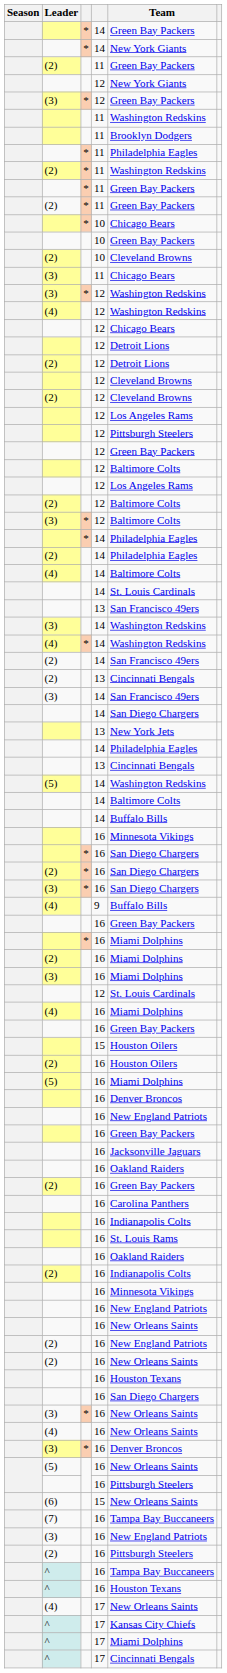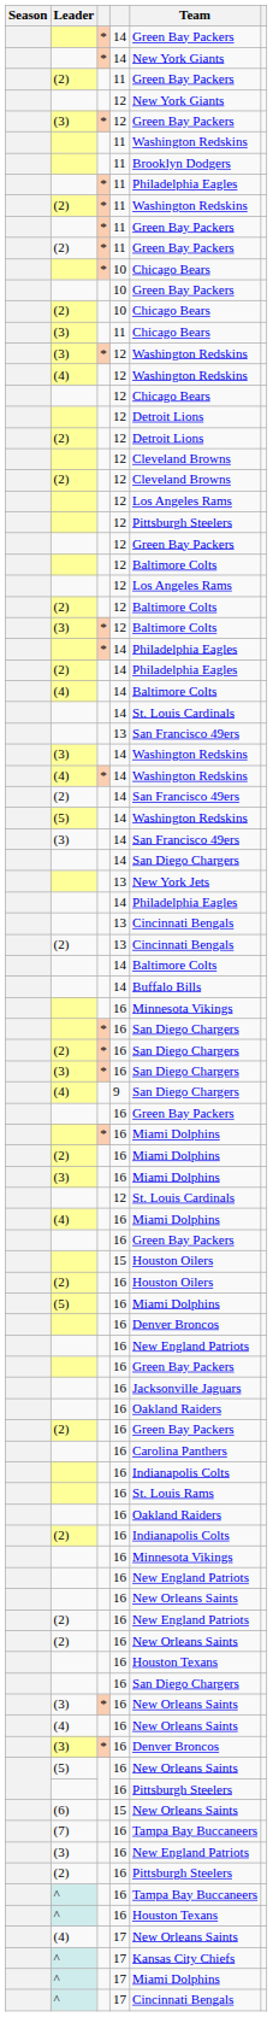 <table class="sortable wikitable">
 <tr>
 <th scope=col>Season</th>
 <th scope=col>Leader</th>
 <th scope=col></th>
 <th scope=col></th>
 <th scope=col>Team</th>
 <th scope=col class= "unsortable"></th>
 </tr>
 <tr>
 <th scope=row></th>
 <td style="background:#FFFF99;"></td>
 <td style="background-color:#FBCEB1">*</td>
 <td>14</td>
 <td><a href='#'>Green Bay Packers</a></td>
 <td></td>
 </tr>
 <tr>
 <th scope=row></th>
 <td></td>
 <td style="background-color:#FBCEB1">*</td>
 <td>14</td>
 <td><a href='#'>New York Giants</a></td>
 <td></td>
 </tr>
 <tr>
 <th scope=row></th>
 <td style="background:#FFFF99;"> (2)</td>
 <td></td>
 <td>11</td>
 <td><a href='#'>Green Bay Packers</a></td>
 <td></td>
 </tr>
 <tr>
 <th scope=row></th>
 <td></td>
 <td></td>
 <td>12</td>
 <td><a href='#'>New York Giants</a></td>
 <td></td>
 </tr>
 <tr>
 <th scope=row></th>
 <td style="background:#FFFF99;"> (3)</td>
 <td style="background-color:#FBCEB1">*</td>
 <td>12</td>
 <td><a href='#'>Green Bay Packers</a></td>
 <td></td>
 </tr>
 <tr>
 <th scope=row></th>
 <td style="background:#FFFF99;"></td>
 <td></td>
 <td>11</td>
 <td><a href='#'>Washington Redskins</a></td>
 <td></td>
 </tr>
 <tr>
 <th scope=row></th>
 <td style="background:#FFFF99;"></td>
 <td></td>
 <td>11</td>
 <td><a href='#'>Brooklyn Dodgers</a></td>
 <td></td>
 </tr>
 <tr>
 <th scope=row></th>
 <td></td>
 <td style="background-color:#FBCEB1">*</td>
 <td>11</td>
 <td><a href='#'>Philadelphia Eagles</a></td>
 <td></td>
 </tr>
 <tr>
 <th scope=row></th>
 <td style="background:#FFFF99;"> (2)</td>
 <td style="background-color:#FBCEB1">*</td>
 <td>11</td>
 <td><a href='#'>Washington Redskins</a></td>
 <td></td>
 </tr>
 <tr>
 <th scope=row></th>
 <td></td>
 <td style="background-color:#FBCEB1">*</td>
 <td>11</td>
 <td><a href='#'>Green Bay Packers</a></td>
 <td></td>
 </tr>
 <tr>
 <th scope=row></th>
 <td> (2)</td>
 <td style="background-color:#FBCEB1">*</td>
 <td>11</td>
 <td><a href='#'>Green Bay Packers</a></td>
 <td></td>
 </tr>
 <tr>
 <th scope=row></th>
 <td style="background:#FFFF99;"></td>
 <td style="background-color:#FBCEB1">*</td>
 <td>10</td>
 <td><a href='#'>Chicago Bears</a></td>
 <td></td>
 </tr>
 <tr>
 <th scope=row></th>
 <td></td>
 <td></td>
 <td>10</td>
 <td><a href='#'>Green Bay Packers</a></td>
 <td></td>
 </tr>
 <tr>
 <th scope=row></th>
 <td style="background:#FFFF99;"> (2)</td>
 <td></td>
 <td>10</td>
-<td><a href='#'>Cleveland Browns</a></td>
+<td><a href='#'>Chicago Bears</a></td>
 <td></td>
 </tr>
 <tr>
 <th scope=row></th>
 <td style="background:#FFFF99;"> (3)</td>
 <td></td>
 <td>11</td>
 <td><a href='#'>Chicago Bears</a></td>
 <td></td>
 </tr>
 <tr>
 <th scope=row></th>
 <td style="background:#FFFF99;"> (3)</td>
 <td style="background-color:#FBCEB1">*</td>
 <td>12</td>
 <td><a href='#'>Washington Redskins</a></td>
 <td></td>
 </tr>
 <tr>
 <th scope=row></th>
 <td style="background:#FFFF99;"> (4)</td>
 <td></td>
 <td>12</td>
 <td><a href='#'>Washington Redskins</a></td>
 <td></td>
 </tr>
 <tr>
 <th scope=row></th>
 <td></td>
 <td></td>
 <td>12</td>
 <td><a href='#'>Chicago Bears</a></td>
 <td></td>
 </tr>
 <tr>
 <th scope=row></th>
 <td style="background:#FFFF99;"></td>
 <td></td>
 <td>12</td>
 <td><a href='#'>Detroit Lions</a></td>
 <td></td>
 </tr>
 <tr>
 <th scope=row></th>
 <td style="background:#FFFF99;"> (2)</td>
 <td></td>
 <td>12</td>
 <td><a href='#'>Detroit Lions</a></td>
 <td></td>
 </tr>
 <tr>
 <th scope=row></th>
 <td style="background:#FFFF99;"></td>
 <td></td>
 <td>12</td>
 <td><a href='#'>Cleveland Browns</a></td>
 <td></td>
 </tr>
 <tr>
 <th scope=row></th>
 <td style="background:#FFFF99;"> (2)</td>
 <td></td>
 <td>12</td>
 <td><a href='#'>Cleveland Browns</a></td>
 <td></td>
 </tr>
 <tr>
 <th scope=row></th>
 <td style="background:#FFFF99;"></td>
 <td></td>
 <td>12</td>
 <td><a href='#'>Los Angeles Rams</a></td>
 <td></td>
 </tr>
 <tr>
 <th scope=row></th>
 <td style="background:#FFFF99;"></td>
 <td></td>
 <td>12</td>
 <td><a href='#'>Pittsburgh Steelers</a></td>
 <td></td>
 </tr>
 <tr>
 <th scope=row></th>
 <td></td>
 <td></td>
 <td>12</td>
 <td><a href='#'>Green Bay Packers</a></td>
 <td></td>
 </tr>
 <tr>
 <th scope=row></th>
 <td style="background:#FFFF99;"></td>
 <td></td>
 <td>12</td>
 <td><a href='#'>Baltimore Colts</a></td>
 <td></td>
 </tr>
 <tr>
 <th scope=row></th>
 <td></td>
 <td></td>
 <td>12</td>
 <td><a href='#'>Los Angeles Rams</a></td>
 <td></td>
 </tr>
 <tr>
 <th scope=row></th>
 <td style="background:#FFFF99;"> (2)</td>
 <td></td>
 <td>12</td>
 <td><a href='#'>Baltimore Colts</a></td>
 <td></td>
 </tr>
 <tr>
 <th scope=row></th>
 <td style="background:#FFFF99;"> (3)</td>
 <td style="background-color:#FBCEB1">*</td>
 <td>12</td>
 <td><a href='#'>Baltimore Colts</a></td>
 <td></td>
 </tr>
 <tr>
 <th scope=row></th>
 <td style="background:#FFFF99;"></td>
 <td style="background-color:#FBCEB1">*</td>
 <td>14</td>
 <td><a href='#'>Philadelphia Eagles</a></td>
 <td></td>
 </tr>
 <tr>
 <th scope=row></th>
 <td style="background:#FFFF99;"> (2)</td>
 <td></td>
 <td>14</td>
 <td><a href='#'>Philadelphia Eagles</a></td>
 <td></td>
 </tr>
 <tr>
 <th scope=row></th>
 <td style="background:#FFFF99;"> (4)</td>
 <td></td>
 <td>14</td>
 <td><a href='#'>Baltimore Colts</a></td>
 <td></td>
 </tr>
 <tr>
 <th scope=row></th>
 <td></td>
 <td></td>
 <td>14</td>
 <td><a href='#'>St. Louis Cardinals</a></td>
 <td></td>
 </tr>
 <tr>
 <th scope=row></th>
 <td></td>
 <td></td>
 <td>13</td>
 <td><a href='#'>San Francisco 49ers</a></td>
 <td></td>
 </tr>
 <tr>
 <th scope=row></th>
 <td style="background:#FFFF99;"> (3)</td>
 <td></td>
 <td>14</td>
 <td><a href='#'>Washington Redskins</a></td>
 <td></td>
 </tr>
 <tr>
 <th scope=row></th>
 <td style="background:#FFFF99;"> (4)</td>
 <td style="background-color:#FBCEB1">*</td>
 <td>14</td>
 <td><a href='#'>Washington Redskins</a></td>
 <td></td>
 </tr>
 <tr>
 <th scope=row></th>
 <td> (2)</td>
 <td></td>
 <td>14</td>
 <td><a href='#'>San Francisco 49ers</a></td>
 <td></td>
 </tr>
 <tr>
 <th scope=row></th>
-<td> (2)</td>
+<td style="background:#FFFF99;"> (5)</td>
 <td></td>
-<td>13</td>
-<td><a href='#'>Cincinnati Bengals</a></td>
+<td>14</td>
+<td><a href='#'>Washington Redskins</a></td>
 <td></td>
 </tr>
 <tr>
 <th scope=row></th>
 <td> (3)</td>
 <td></td>
 <td>14</td>
 <td><a href='#'>San Francisco 49ers</a></td>
 <td></td>
 </tr>
 <tr>
 <th scope=row></th>
 <td></td>
 <td></td>
 <td>14</td>
 <td><a href='#'>San Diego Chargers</a></td>
 <td></td>
 </tr>
 <tr>
 <th scope=row></th>
 <td style="background:#FFFF99;"></td>
 <td></td>
 <td>13</td>
 <td><a href='#'>New York Jets</a></td>
 <td></td>
 </tr>
 <tr>
 <th scope=row></th>
 <td></td>
 <td></td>
 <td>14</td>
 <td><a href='#'>Philadelphia Eagles</a></td>
 <td></td>
 </tr>
 <tr>
 <th scope=row></th>
 <td></td>
 <td></td>
 <td>13</td>
 <td><a href='#'>Cincinnati Bengals</a></td>
 <td></td>
 </tr>
 <tr>
 <th scope=row></th>
-<td style="background:#FFFF99;"> (5)</td>
+<td> (2)</td>
 <td></td>
-<td>14</td>
-<td><a href='#'>Washington Redskins</a></td>
+<td>13</td>
+<td><a href='#'>Cincinnati Bengals</a></td>
 <td></td>
 </tr>
 <tr>
 <th scope=row></th>
 <td></td>
 <td></td>
 <td>14</td>
 <td><a href='#'>Baltimore Colts</a></td>
 <td></td>
 </tr>
 <tr>
 <th scope=row></th>
 <td></td>
 <td></td>
 <td>14</td>
 <td><a href='#'>Buffalo Bills</a></td>
 <td></td>
 </tr>
 <tr>
 <th scope=row></th>
 <td style="background:#FFFF99;"></td>
 <td></td>
 <td>16</td>
 <td><a href='#'>Minnesota Vikings</a></td>
 <td></td>
 </tr>
 <tr>
 <th scope=row></th>
 <td style="background:#FFFF99;"></td>
 <td style="background-color:#FBCEB1">*</td>
 <td>16</td>
 <td><a href='#'>San Diego Chargers</a></td>
 <td></td>
 </tr>
 <tr>
 <th scope=row></th>
 <td style="background:#FFFF99;"> (2)</td>
 <td style="background-color:#FBCEB1">*</td>
 <td>16</td>
 <td><a href='#'>San Diego Chargers</a></td>
 <td></td>
 </tr>
 <tr>
 <th scope=row></th>
 <td style="background:#FFFF99;"> (3)</td>
 <td style="background-color:#FBCEB1">*</td>
 <td>16</td>
 <td><a href='#'>San Diego Chargers</a></td>
 <td></td>
 </tr>
 <tr>
 <th scope=row></th>
 <td style="background:#FFFF99;"> (4)</td>
 <td></td>
 <td>9</td>
-<td><a href='#'>Buffalo Bills</a></td>
+<td><a href='#'>San Diego Chargers</a></td>
 <td></td>
 </tr>
 <tr>
 <th scope=row></th>
 <td></td>
 <td></td>
 <td>16</td>
 <td><a href='#'>Green Bay Packers</a></td>
 <td></td>
 </tr>
 <tr>
 <th scope=row></th>
 <td style="background:#FFFF99;"></td>
 <td style="background-color:#FBCEB1">*</td>
 <td>16</td>
 <td><a href='#'>Miami Dolphins</a></td>
 <td></td>
 </tr>
 <tr>
 <th scope=row></th>
 <td style="background:#FFFF99;"> (2)</td>
 <td></td>
 <td>16</td>
 <td><a href='#'>Miami Dolphins</a></td>
 <td></td>
 </tr>
 <tr>
 <th scope=row></th>
 <td style="background:#FFFF99;"> (3)</td>
 <td></td>
 <td>16</td>
 <td><a href='#'>Miami Dolphins</a></td>
 <td></td>
 </tr>
 <tr>
 <th scope=row></th>
 <td></td>
 <td></td>
 <td>12</td>
 <td><a href='#'>St. Louis Cardinals</a></td>
 <td></td>
 </tr>
 <tr>
 <th scope=row></th>
 <td style="background:#FFFF99;"> (4)</td>
 <td></td>
 <td>16</td>
 <td><a href='#'>Miami Dolphins</a></td>
 <td></td>
 </tr>
 <tr>
 <th scope=row></th>
 <td></td>
 <td></td>
 <td>16</td>
 <td><a href='#'>Green Bay Packers</a></td>
 <td></td>
 </tr>
 <tr>
 <th scope=row></th>
 <td style="background:#FFFF99;"></td>
 <td></td>
 <td>15</td>
 <td><a href='#'>Houston Oilers</a></td>
 <td></td>
 </tr>
 <tr>
 <th scope=row></th>
 <td style="background:#FFFF99;"> (2)</td>
 <td></td>
 <td>16</td>
 <td><a href='#'>Houston Oilers</a></td>
 <td></td>
 </tr>
 <tr>
 <th scope=row></th>
 <td style="background:#FFFF99;"> (5)</td>
 <td></td>
 <td>16</td>
 <td><a href='#'>Miami Dolphins</a></td>
 <td></td>
 </tr>
 <tr>
 <th scope=row></th>
 <td style="background:#FFFF99;"></td>
 <td></td>
 <td>16</td>
 <td><a href='#'>Denver Broncos</a></td>
 <td></td>
 </tr>
 <tr>
 <th scope=row></th>
 <td></td>
 <td></td>
 <td>16</td>
 <td><a href='#'>New England Patriots</a></td>
 <td></td>
 </tr>
 <tr>
 <th scope=row></th>
 <td style="background:#FFFF99;"></td>
 <td></td>
 <td>16</td>
 <td><a href='#'>Green Bay Packers</a></td>
 <td></td>
 </tr>
 <tr>
 <th scope=row></th>
 <td></td>
 <td></td>
 <td>16</td>
 <td><a href='#'>Jacksonville Jaguars</a></td>
 <td></td>
 </tr>
 <tr>
 <th scope=row></th>
 <td></td>
 <td></td>
 <td>16</td>
 <td><a href='#'>Oakland Raiders</a></td>
 <td></td>
 </tr>
 <tr>
 <th scope=row></th>
 <td style="background:#FFFF99;"> (2)</td>
 <td></td>
 <td>16</td>
 <td><a href='#'>Green Bay Packers</a></td>
 <td></td>
 </tr>
 <tr>
 <th scope=row></th>
 <td></td>
 <td></td>
 <td>16</td>
 <td><a href='#'>Carolina Panthers</a></td>
 <td></td>
 </tr>
 <tr>
 <th scope=row></th>
 <td style="background:#FFFF99;"></td>
 <td></td>
 <td>16</td>
 <td><a href='#'>Indianapolis Colts</a></td>
 <td></td>
 </tr>
 <tr>
 <th scope=row></th>
 <td style="background:#FFFF99;"></td>
 <td></td>
 <td>16</td>
 <td><a href='#'>St. Louis Rams</a></td>
 <td></td>
 </tr>
 <tr>
 <th scope=row></th>
 <td></td>
 <td></td>
 <td>16</td>
 <td><a href='#'>Oakland Raiders</a></td>
 <td></td>
 </tr>
 <tr>
 <th scope=row></th>
 <td style="background:#FFFF99;"> (2)</td>
 <td></td>
 <td>16</td>
 <td><a href='#'>Indianapolis Colts</a></td>
 <td></td>
 </tr>
 <tr>
 <th scope=row></th>
 <td></td>
 <td></td>
 <td>16</td>
 <td><a href='#'>Minnesota Vikings</a></td>
 <td></td>
 </tr>
 <tr>
 <th scope=row></th>
 <td></td>
 <td></td>
 <td>16</td>
 <td><a href='#'>New England Patriots</a></td>
 <td></td>
 </tr>
 <tr>
 <th scope=row></th>
 <td></td>
 <td></td>
 <td>16</td>
 <td><a href='#'>New Orleans Saints</a></td>
 <td></td>
 </tr>
 <tr>
 <th scope=row></th>
 <td> (2)</td>
 <td></td>
 <td>16</td>
 <td><a href='#'>New England Patriots</a></td>
 <td></td>
 </tr>
 <tr>
 <th scope=row></th>
 <td> (2)</td>
 <td></td>
 <td>16</td>
 <td><a href='#'>New Orleans Saints</a></td>
 <td></td>
 </tr>
 <tr>
 <th scope=row></th>
 <td></td>
 <td></td>
 <td>16</td>
 <td><a href='#'>Houston Texans</a></td>
 <td></td>
 </tr>
 <tr>
 <th scope=row></th>
 <td></td>
 <td></td>
 <td>16</td>
 <td><a href='#'>San Diego Chargers</a></td>
 <td></td>
 </tr>
 <tr>
 <th scope=row></th>
 <td> (3)</td>
 <td style="background-color:#FBCEB1">*</td>
 <td>16</td>
 <td><a href='#'>New Orleans Saints</a></td>
 <td></td>
 </tr>
 <tr>
 <th scope=row></th>
 <td> (4)</td>
 <td></td>
 <td>16</td>
 <td><a href='#'>New Orleans Saints</a></td>
 <td></td>
 </tr>
 <tr>
 <th scope=row></th>
 <td style="background:#FFFF99;"> (3)</td>
 <td style="background-color:#FBCEB1">*</td>
 <td>16</td>
 <td><a href='#'>Denver Broncos</a></td>
 <td></td>
 </tr>
 <tr>
 <th scope=rowgroup rowspan=2></th>
 <td> (5)</td>
 <td rowspan=2></td>
 <td>16</td>
 <td><a href='#'>New Orleans Saints</a></td>
 <td></td>
 </tr>
 <tr>
 <td></td>
 <td>16</td>
 <td><a href='#'>Pittsburgh Steelers</a></td>
 <td></td>
 </tr>
 <tr>
 <th scope=row></th>
 <td> (6)</td>
 <td></td>
 <td>15</td>
 <td><a href='#'>New Orleans Saints</a></td>
 <td></td>
 </tr>
 <tr>
 <th scope=row></th>
 <td> (7)</td>
 <td></td>
 <td>16</td>
 <td><a href='#'>Tampa Bay Buccaneers</a></td>
 <td></td>
 </tr>
 <tr>
 <th scope=row></th>
 <td> (3)</td>
 <td></td>
 <td>16</td>
 <td><a href='#'>New England Patriots</a></td>
 <td></td>
 </tr>
 <tr>
 <th scope=row></th>
 <td> (2)</td>
 <td></td>
 <td>16</td>
 <td><a href='#'>Pittsburgh Steelers</a></td>
 <td></td>
 </tr>
 <tr>
 <th scope=row></th>
 <td style="background:#cfecec;">^</td>
 <td></td>
 <td>16</td>
 <td><a href='#'>Tampa Bay Buccaneers</a></td>
 <td></td>
 </tr>
 <tr>
 <th scope=row></th>
 <td style="background:#cfecec;">^</td>
 <td></td>
 <td>16</td>
 <td><a href='#'>Houston Texans</a></td>
 <td></td>
 </tr>
 <tr>
 <th scope=row></th>
 <td> (4)</td>
 <td></td>
 <td>17</td>
 <td><a href='#'>New Orleans Saints</a></td>
 <td></td>
 </tr>
 <tr>
 <th scope=row></th>
 <td style="background:#cfecec;">^</td>
 <td></td>
 <td>17</td>
 <td><a href='#'>Kansas City Chiefs</a></td>
 <td></td>
 </tr>
 <tr>
 <th scope=row></th>
 <td style="background:#cfecec;">^</td>
 <td></td>
 <td>17</td>
 <td><a href='#'>Miami Dolphins</a></td>
 <td></td>
 </tr>
 <tr>
 <th scope=row></th>
 <td style="background:#cfecec;">^</td>
 <td></td>
 <td>17</td>
 <td><a href='#'>Cincinnati Bengals</a></td>
 <td></td>
 </tr>
 </table>
